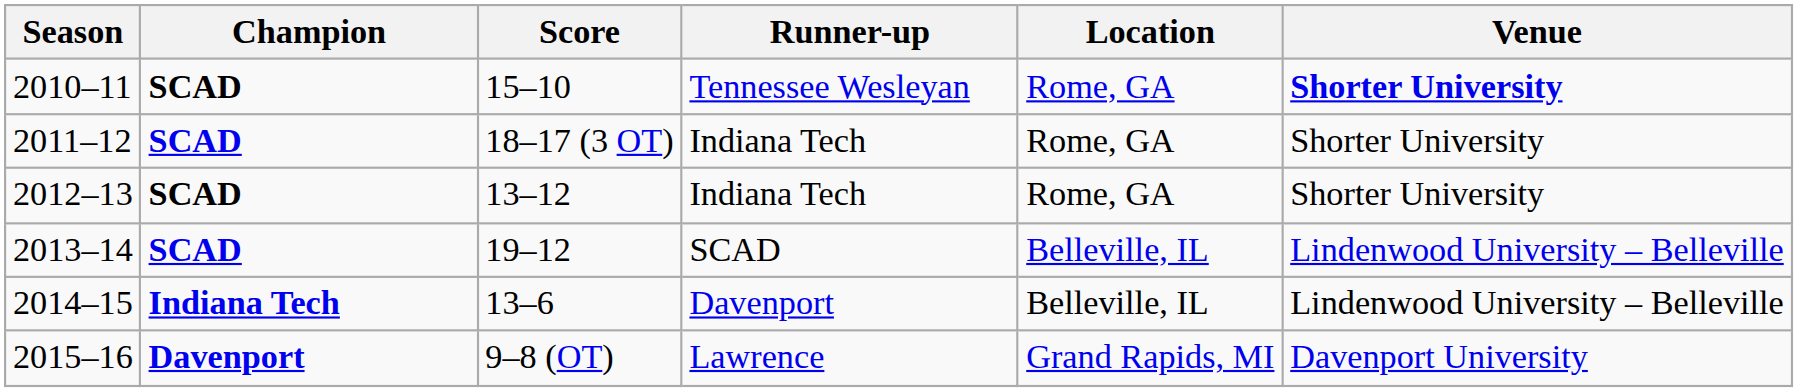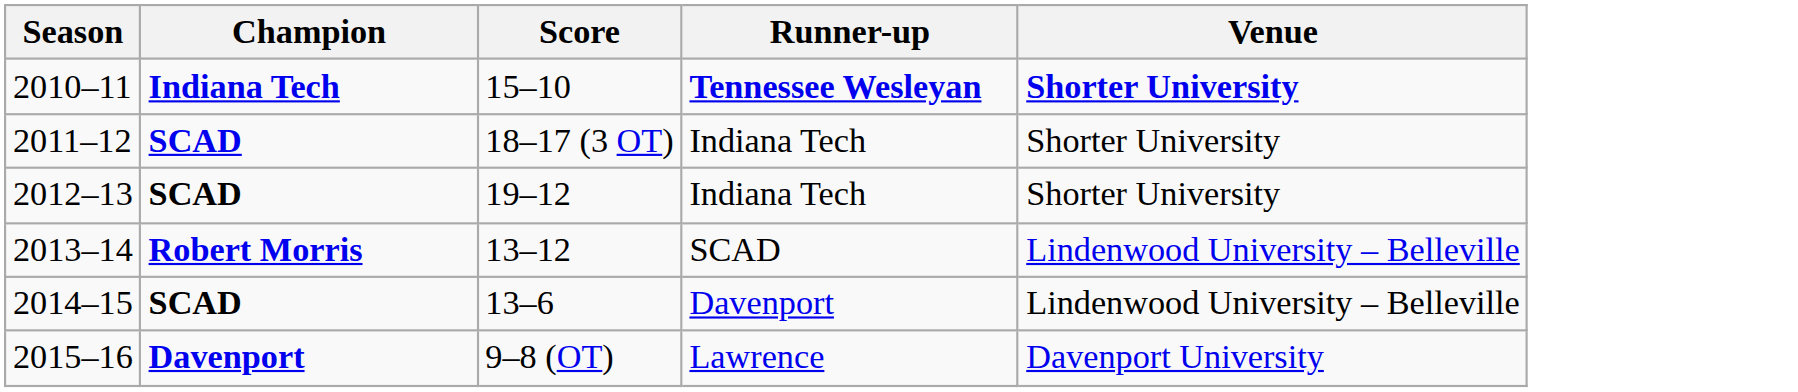 <table class="wikitable">
 <tr>
 <th>Season</th>
 <th width=150px>Champion</th>
 <th>Score</th>
 <th width=150px>Runner-up</th>
-<th>Location</th>
 <th>Venue</th>
 </tr>
 <tr>
 <td>2010–11</td>
-<td><strong>SCAD</strong> </td>
+<td><strong><a href='#'>Indiana Tech</a></strong> </td>
 <td>15–10</td>
-<td><a href='#'>Tennessee Wesleyan</a></td>
-<td><a href='#'>Rome, GA</a></td>
+<td><strong><a href='#'>Tennessee Wesleyan</a></strong></td>
 <td><strong><a href='#'>Shorter University</a></strong></td>
 </tr>
 <tr>
 <td>2011–12</td>
 <td><strong><a href='#'>SCAD</a></strong> </td>
 <td>18–17 (3 <a href='#'>OT</a>)</td>
 <td>Indiana Tech</td>
-<td>Rome, GA</td>
 <td>Shorter University</td>
 </tr>
 <tr>
 <td>2012–13</td>
 <td><strong>SCAD</strong> </td>
-<td>13–12</td>
+<td>19–12</td>
 <td>Indiana Tech</td>
-<td>Rome, GA</td>
 <td>Shorter University</td>
 </tr>
 <tr>
 <td>2013–14</td>
-<td><strong><a href='#'>SCAD</a></strong> </td>
-<td>19–12</td>
+<td><strong><a href='#'>Robert Morris</a></strong> </td>
+<td>13–12</td>
 <td>SCAD</td>
-<td><a href='#'>Belleville, IL</a></td>
 <td><a href='#'>Lindenwood University – Belleville</a></td>
 </tr>
 <tr>
 <td>2014–15</td>
-<td><strong><a href='#'>Indiana Tech</a></strong> </td>
+<td><strong>SCAD</strong> </td>
 <td>13–6</td>
 <td><a href='#'>Davenport</a></td>
-<td>Belleville, IL</td>
 <td>Lindenwood University – Belleville</td>
 </tr>
 <tr>
 <td>2015–16</td>
 <td><strong><a href='#'>Davenport</a></strong> </td>
 <td>9–8 (<a href='#'>OT</a>)</td>
 <td><a href='#'>Lawrence</a></td>
-<td><a href='#'>Grand Rapids, MI</a></td>
 <td><a href='#'>Davenport University</a></td>
 </tr>
 </table>
